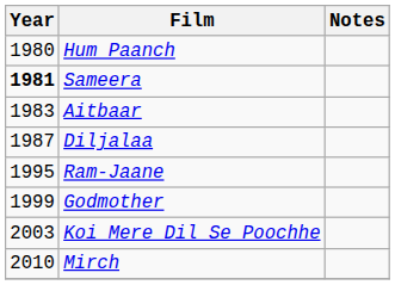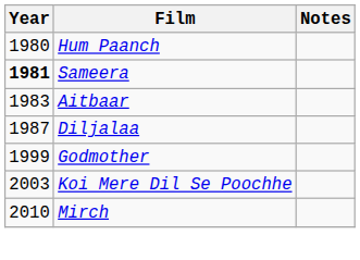 <table class="wikitable sortable">
 <tr>
 <th scope="col">Year</th>
 <th scope="col">Film</th>
 <th scope="col">Notes</th>
 </tr>
 <tr>
 <td>1980</td>
 <td><em><a href='#'>Hum Paanch</a></em></td>
 <td></td>
 </tr>
 <tr>
 <td><strong>1981</strong></td>
 <td><em><a href='#'>Sameera</a></em></td>
 <td></td>
 </tr>
 <tr>
 <td>1983</td>
 <td><em><a href='#'>Aitbaar</a></em></td>
 <td></td>
 </tr>
 <tr>
 <td>1987</td>
 <td><em><a href='#'>Diljalaa</a></em></td>
 <td></td>
 </tr>
 <tr>
-<td>1995</td>
-<td><em><a href='#'>Ram-Jaane</a></em></td>
-<td></td>
-</tr>
-<tr>
 <td>1999</td>
 <td><em><a href='#'>Godmother</a></em></td>
 <td></td>
 </tr>
 <tr>
 <td>2003</td>
 <td><em><a href='#'>Koi Mere Dil Se Poochhe</a></em></td>
 <td></td>
 </tr>
 <tr>
 <td>2010</td>
 <td><em><a href='#'>Mirch</a></em></td>
 <td></td>
 </tr>
 <tr>
 </tr>
 </table>
